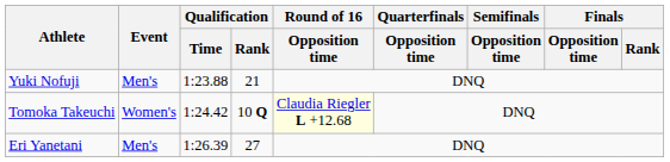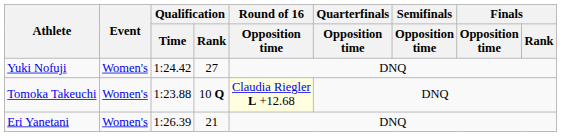 <table class="wikitable">
 <tr>
 <th rowspan="2">Athlete</th>
 <th rowspan="2">Event</th>
 <th colspan="2">Qualification</th>
 <th>Round of 16</th>
 <th>Quarterfinals</th>
 <th>Semifinals</th>
 <th colspan=2>Finals</th>
 </tr>
 <tr>
 <th>Time</th>
 <th>Rank</th>
 <th>Opposition<br>time</th>
 <th>Opposition<br>time</th>
 <th>Opposition<br>time</th>
 <th>Opposition<br>time</th>
 <th>Rank</th>
 </tr>
 <tr>
 <td><a href='#'>Yuki Nofuji</a></td>
-<td><a href='#'>Men's</a></td>
-<td align=center>1:23.88</td>
-<td align=center>21</td>
+<td><a href='#'>Women's</a></td>
+<td align=center>1:24.42</td>
+<td align=center>27</td>
 <td align=center colspan=5>DNQ</td>
 </tr>
 <tr>
 <td><a href='#'>Tomoka Takeuchi</a></td>
 <td><a href='#'>Women's</a></td>
-<td align=center>1:24.42</td>
+<td align=center>1:23.88</td>
 <td align=center>10 <strong>Q</strong></td>
 <td align=center style="background: lightyellow;"> <a href='#'>Claudia Riegler</a><br><strong>L</strong> +12.68</td>
 <td align=center colspan=4>DNQ</td>
 </tr>
 <tr>
 <td><a href='#'>Eri Yanetani</a></td>
-<td><a href='#'>Men's</a></td>
+<td><a href='#'>Women's</a></td>
 <td align=center>1:26.39</td>
-<td align=center>27</td>
+<td align=center>21</td>
 <td align=center colspan=5>DNQ</td>
 </tr>
 </table>
